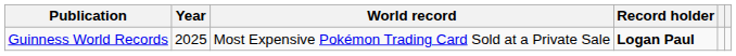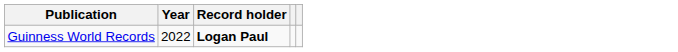 <table class="wikitable sortable plainrowheaders">
 <tr style="background:#ccc; text-align:center;">
 <th scope="col">Publication</th>
 <th scope="col">Year</th>
-<th scope="col">World record</th>
 <th scope="col">Record holder</th>
 <th scope="col"></th>
 <th scope="col" class="unsortable"></th>
 </tr>
 <tr>
 <td><a href='#'>Guinness World Records</a></td>
-<td>2025</td>
-<td>Most Expensive <a href='#'>Pokémon Trading Card</a> Sold at a Private Sale</td>
+<td>2022</td>
 <td><strong>Logan Paul</strong></td>
 <td></td>
 <td style="text-align:center;"></td>
 </tr>
 </table>
